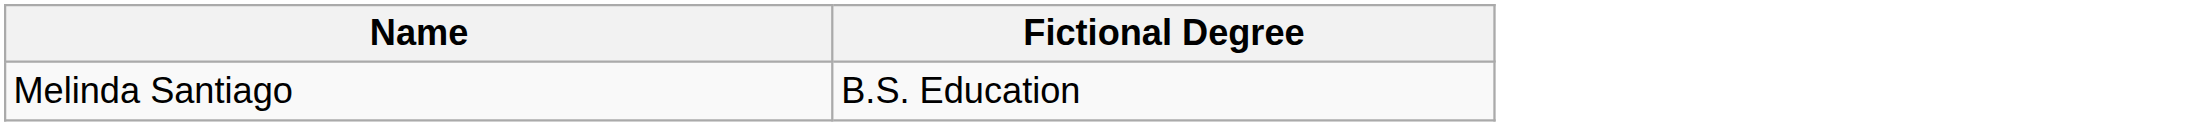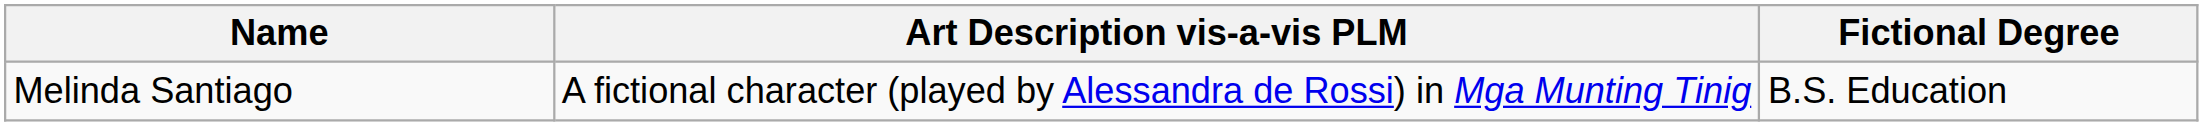 <table class='wikitable'>
 <tr>
 <th width='25%'>Name</th>
+<th width='55%'>Art Description vis-a-vis PLM</th>
 <th width='20%'>Fictional Degree</th>
 </tr>
 <tr>
 <td>Melinda Santiago</td>
+<td>A fictional character (played by <a href='#'>Alessandra de Rossi</a>) in <em> <a href='#'>Mga Munting Tinig</a></em></td>
 <td>B.S. Education</td>
 </tr>
 </table>
